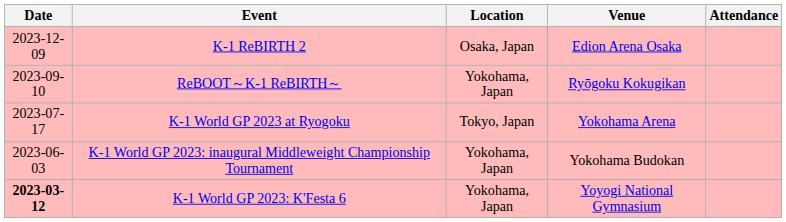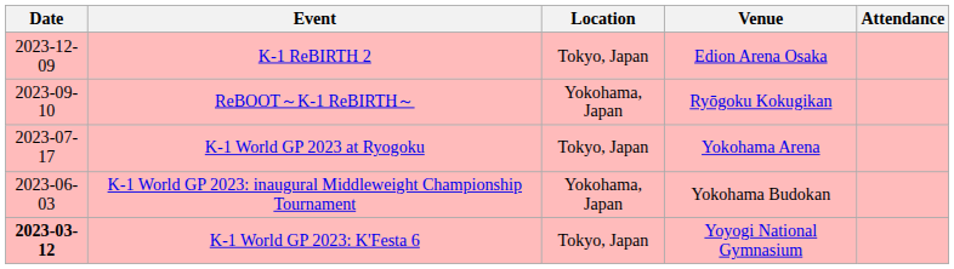 <table class="wikitable" style="width:100%; text-align:center">
 <tr>
 <th>Date</th>
 <th>Event</th>
 <th>Location</th>
 <th>Venue</th>
 <th>Attendance</th>
 </tr>
 <tr style="background:#FBB">
 <td>2023-12-09</td>
 <td><a href='#'>K-1 ReBIRTH 2</a></td>
-<td> Osaka, Japan</td>
+<td> Tokyo, Japan</td>
 <td><a href='#'>Edion Arena Osaka</a></td>
 <td></td>
 </tr>
 <tr style="background:#FBB">
 <td>2023-09-10</td>
 <td><a href='#'>ReBOOT～K-1 ReBIRTH～</a></td>
 <td> Yokohama, Japan</td>
 <td><a href='#'>Ryōgoku Kokugikan</a></td>
 <td></td>
 </tr>
 <tr style="background:#FBB">
 <td>2023-07-17</td>
 <td><a href='#'>K-1 World GP 2023 at Ryogoku</a></td>
 <td> Tokyo, Japan</td>
 <td><a href='#'>Yokohama Arena</a></td>
 <td></td>
 </tr>
 <tr style="background:#FBB">
 <td>2023-06-03</td>
 <td><a href='#'>K-1 World GP 2023: inaugural Middleweight Championship Tournament</a></td>
 <td> Yokohama, Japan</td>
 <td>Yokohama Budokan</td>
 <td></td>
 </tr>
 <tr style="background:#FBB">
 <td><strong>2023-03-12</strong></td>
 <td><a href='#'>K-1 World GP 2023: K'Festa 6</a></td>
-<td> Yokohama, Japan</td>
+<td> Tokyo, Japan</td>
 <td><a href='#'>Yoyogi National Gymnasium</a></td>
 <td></td>
 </tr>
 </table>
